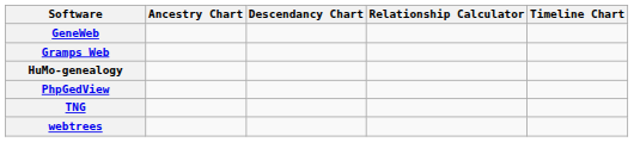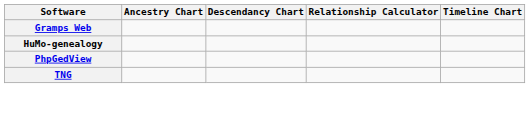 <table class="wikitable sortable" style="font-size: 85%; text-align: center; width: auto;">
 <tr>
 <th style="width:12em">Software</th>
 <th>Ancestry Chart</th>
 <th>Descendancy Chart</th>
 <th>Relationship Calculator</th>
 <th>Timeline Chart</th>
-</tr>
-<tr>
-<th><a href='#'>GeneWeb</a></th>
-<td></td>
-<td></td>
-<td></td>
-<td></td>
 </tr>
 <tr>
 <th><a href='#'>Gramps Web</a></th>
 <td> </td>
 <td> </td>
 <td> </td>
 <td></td>
 </tr>
 <tr>
 <th>HuMo-genealogy</th>
 <td> </td>
 <td> </td>
 <td> </td>
 <td> </td>
 </tr>
 <tr>
 <th><a href='#'>PhpGedView</a></th>
 <td></td>
 <td></td>
 <td></td>
 <td></td>
 </tr>
 <tr>
 <th><a href='#'>TNG</a></th>
 <td></td>
 <td></td>
 <td></td>
 <td> </td>
 </tr>
-<tr>
-<th><a href='#'>webtrees</a></th>
-<td></td>
-<td></td>
-<td></td>
-<td></td>
-</tr>
 </table>
